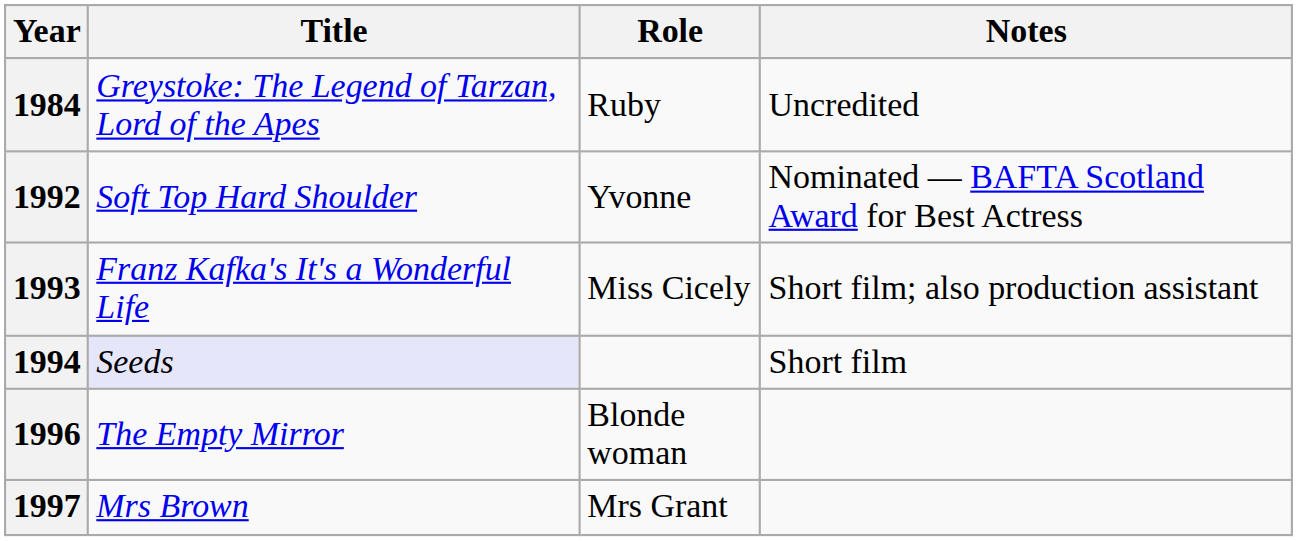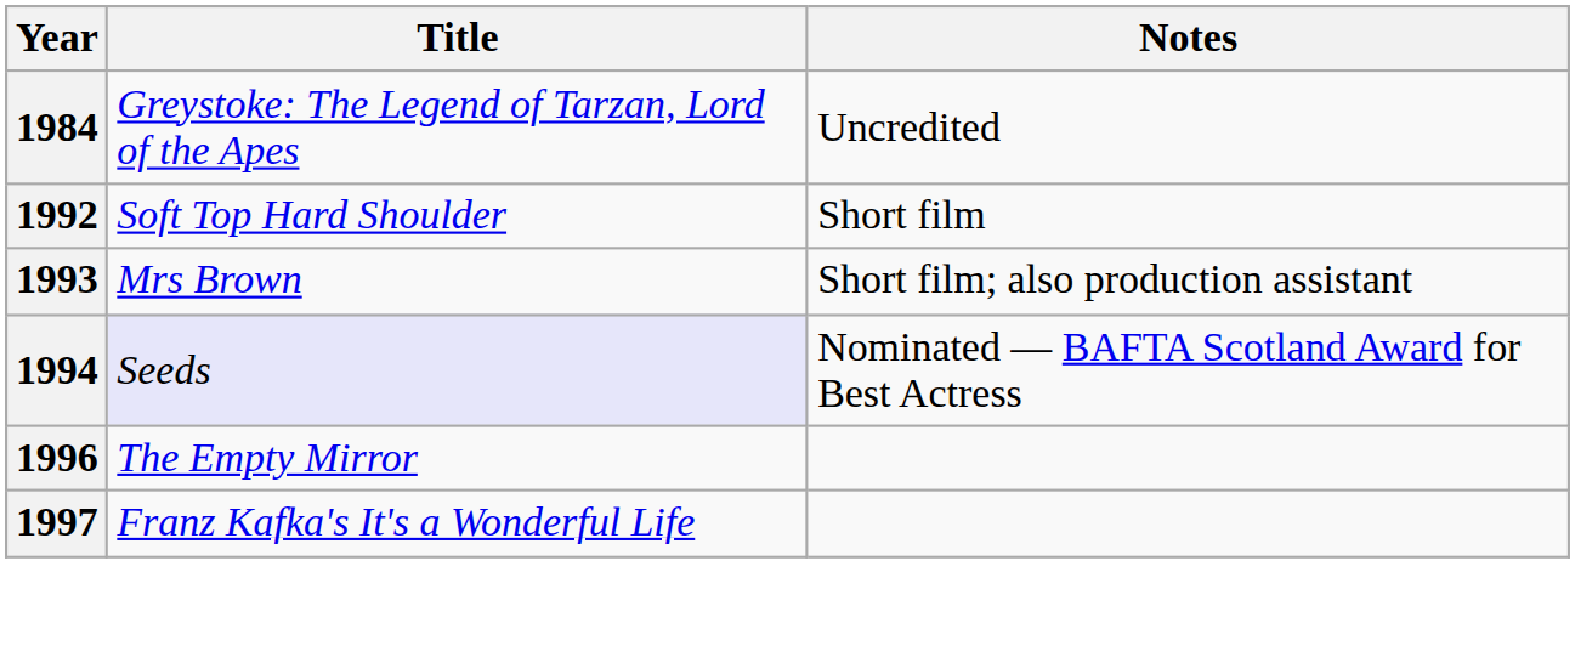 <table class="wikitable plainrowheaders sortable">
 <tr>
 <th scope="col">Year</th>
 <th scope="col">Title</th>
-<th scope="col">Role</th>
 <th scope="col" class="unsortable">Notes</th>
 </tr>
 <tr>
 <th scope="row">1984</th>
 <td><em><a href='#'>Greystoke: The Legend of Tarzan, Lord of the Apes</a></em></td>
-<td>Ruby</td>
 <td>Uncredited</td>
 </tr>
 <tr>
 <th scope="row">1992</th>
 <td><em><a href='#'>Soft Top Hard Shoulder</a></em></td>
-<td>Yvonne</td>
-<td>Nominated — <a href='#'>BAFTA Scotland Award</a> for Best Actress</td>
+<td>Short film</td>
 </tr>
 <tr>
 <th scope="row">1993</th>
-<td><em><a href='#'>Franz Kafka's It's a Wonderful Life</a></em></td>
-<td>Miss Cicely</td>
+<td><em><a href='#'>Mrs Brown</a></em></td>
 <td>Short film; also production assistant</td>
 </tr>
 <tr>
 <th scope="row">1994</th>
 <td style="background: lavender;"><em>Seeds</em></td>
-<td></td>
-<td>Short film</td>
+<td>Nominated — <a href='#'>BAFTA Scotland Award</a> for Best Actress</td>
 </tr>
 <tr>
 <th scope="row">1996</th>
 <td><em><a href='#'>The Empty Mirror</a></em></td>
-<td>Blonde woman</td>
 <td></td>
 </tr>
 <tr>
 <th scope="row">1997</th>
-<td><em><a href='#'>Mrs Brown</a></em></td>
-<td>Mrs Grant</td>
+<td><em><a href='#'>Franz Kafka's It's a Wonderful Life</a></em></td>
 <td></td>
 </tr>
 </table>
